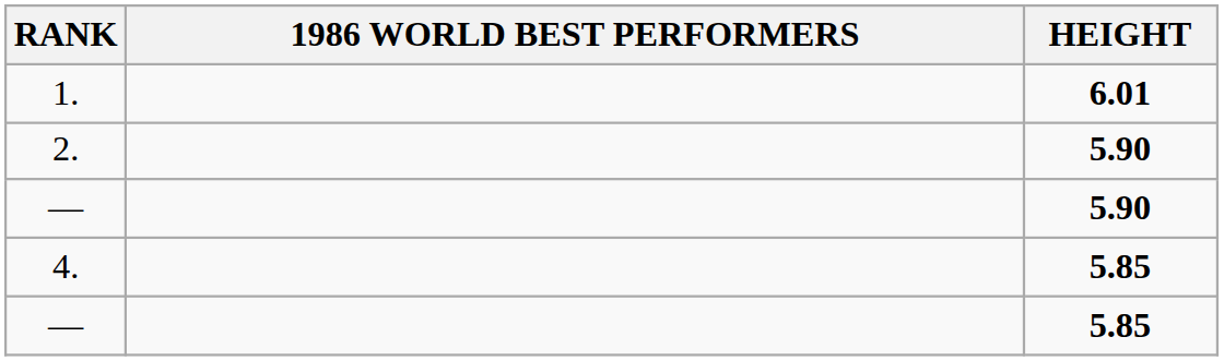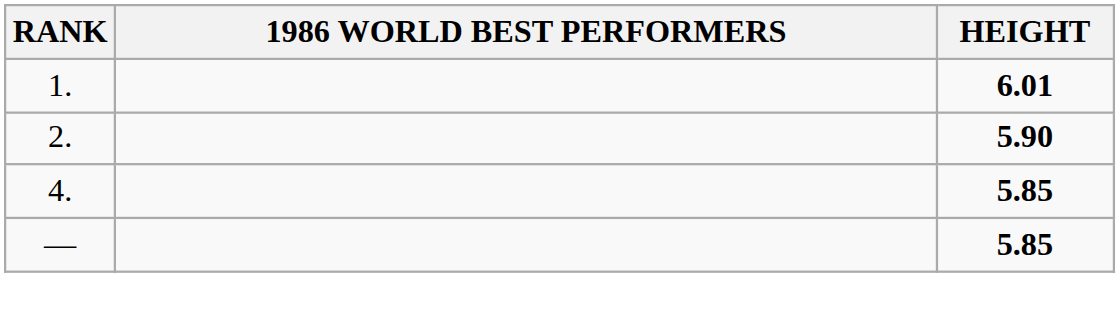 <table class="wikitable" style="border-collapse: collapse; font-size: 90%;">
 <tr>
 <th>RANK</th>
 <th align="center" style="width: 25em">1986 WORLD BEST PERFORMERS</th>
 <th align="center" style="width: 5em">HEIGHT</th>
 </tr>
 <tr>
 <td align="center">1.</td>
 <td></td>
 <td align="center"><strong>6.01</strong></td>
 </tr>
 <tr>
 <td align="center">2.</td>
 <td></td>
 <td align="center"><strong>5.90</strong></td>
 </tr>
 <tr>
-<td align="center">—</td>
-<td></td>
-<td align="center"><strong>5.90</strong></td>
-</tr>
-<tr>
 <td align="center">4.</td>
 <td></td>
 <td align="center"><strong>5.85</strong></td>
 </tr>
 <tr>
 <td align="center">—</td>
 <td></td>
 <td align="center"><strong>5.85</strong></td>
 </tr>
 </table>
